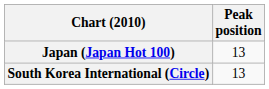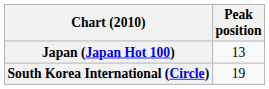 <table class="wikitable sortable plainrowheaders">
 <tr>
 <th scope="col">Chart (2010)</th>
 <th scope="col">Peak<br>position</th>
 </tr>
 <tr>
 <th scope="row">Japan (<a href='#'>Japan Hot 100</a>)</th>
 <td style="text-align:center;">13</td>
 </tr>
 <tr>
 <th scope="row">South Korea International (<a href='#'>Circle</a>)</th>
-<td align="center">13</td>
+<td align="center">19</td>
 </tr>
 </table>
